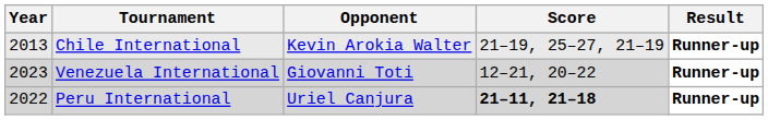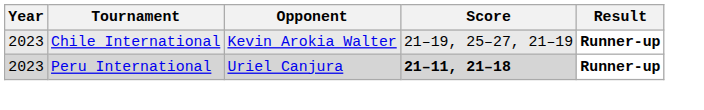 <table class="sortable wikitable" style="font-size: 90%;">
 <tr>
 <th>Year</th>
 <th>Tournament</th>
 <th>Opponent</th>
 <th>Score</th>
 <th>Result</th>
 </tr>
 <tr style="background:#E9E9E9">
-<td align="center">2013</td>
+<td align="center">2023</td>
 <td align="left"><a href='#'>Chile International</a></td>
 <td align="left"> <a href='#'>Kevin Arokia Walter</a></td>
 <td align="left">21–19, 25–27, 21–19</td>
 <td style="text-align:left; background:white"> <strong>Runner-up</strong></td>
 </tr>
 <tr style="background:#D5D5D5">
 <td align="center">2023</td>
-<td align="left"><a href='#'>Venezuela International</a></td>
-<td align="left"> <a href='#'>Giovanni Toti</a></td>
-<td align="left">12–21, 20–22</td>
-<td style="text-align:left; background:white"> <strong>Runner-up</strong></td>
-</tr>
-<tr style="background:#D5D5D5">
-<td align="center">2022</td>
 <td align="left"><a href='#'>Peru International</a></td>
 <td align="left"> <a href='#'>Uriel Canjura</a></td>
 <td align="left"><strong>21–11, 21–18</strong></td>
 <td style="text-align:left; background:white"> <strong>Runner-up</strong></td>
 </tr>
 </table>
